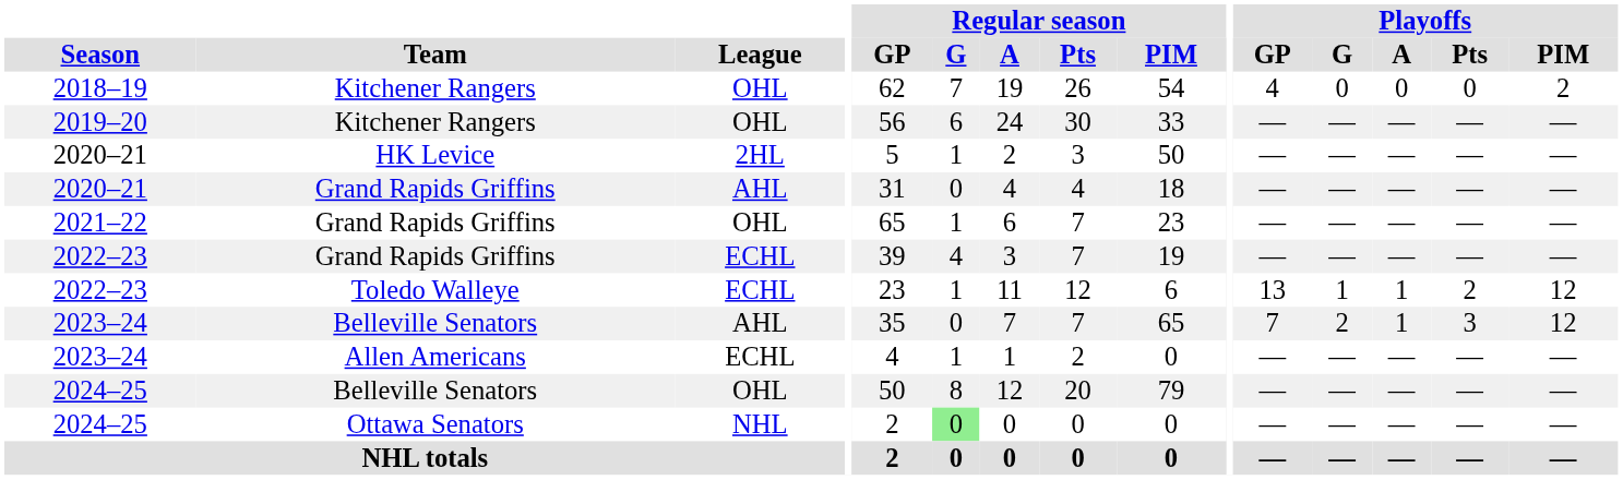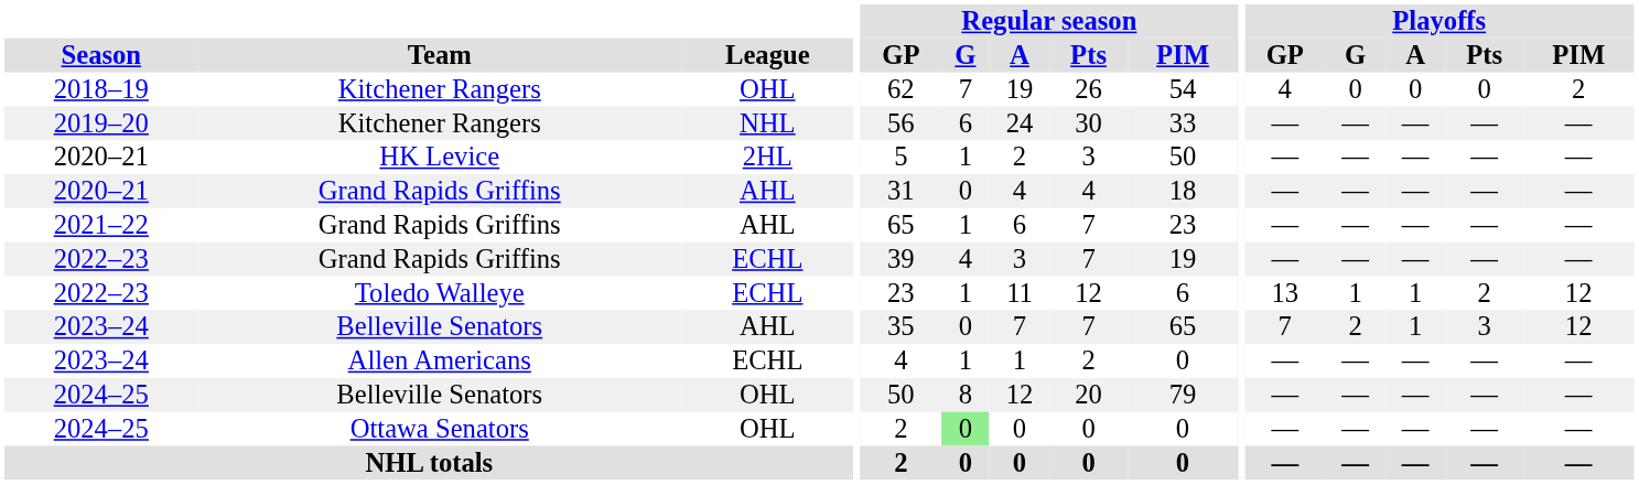 <table border="0" cellpadding="1" cellspacing="0" style="text-align:center; width:60em">
 <tr bgcolor="#e0e0e0">
 <th colspan="3" bgcolor="#ffffff"></th>
 <th rowspan="99" bgcolor="#ffffff"></th>
 <th colspan="5"><a href='#'>Regular season</a></th>
 <th rowspan="99" bgcolor="#ffffff"></th>
 <th colspan="5"><a href='#'>Playoffs</a></th>
 </tr>
 <tr bgcolor="#e0e0e0">
 <th><a href='#'>Season</a></th>
 <th>Team</th>
 <th>League</th>
 <th>GP</th>
 <th><a href='#'>G</a></th>
 <th><a href='#'>A</a></th>
 <th><a href='#'>Pts</a></th>
 <th><a href='#'>PIM</a></th>
 <th>GP</th>
 <th>G</th>
 <th>A</th>
 <th>Pts</th>
 <th>PIM</th>
 </tr>
 <tr>
 <td><a href='#'>2018–19</a></td>
 <td><a href='#'>Kitchener Rangers</a></td>
 <td><a href='#'>OHL</a></td>
 <td>62</td>
 <td>7</td>
 <td>19</td>
 <td>26</td>
 <td>54</td>
 <td>4</td>
 <td>0</td>
 <td>0</td>
 <td>0</td>
 <td>2</td>
 </tr>
 <tr bgcolor="#f0f0f0">
 <td><a href='#'>2019–20</a></td>
 <td>Kitchener Rangers</td>
-<td>OHL</td>
+<td><a href='#'>NHL</a></td>
 <td>56</td>
 <td>6</td>
 <td>24</td>
 <td>30</td>
 <td>33</td>
 <td>—</td>
 <td>—</td>
 <td>—</td>
 <td>—</td>
 <td>—</td>
 </tr>
 <tr>
 <td>2020–21</td>
 <td><a href='#'>HK Levice</a></td>
 <td><a href='#'>2HL</a></td>
 <td>5</td>
 <td>1</td>
 <td>2</td>
 <td>3</td>
 <td>50</td>
 <td>—</td>
 <td>—</td>
 <td>—</td>
 <td>—</td>
 <td>—</td>
 </tr>
 <tr bgcolor="#f0f0f0">
 <td><a href='#'>2020–21</a></td>
 <td><a href='#'>Grand Rapids Griffins</a></td>
 <td><a href='#'>AHL</a></td>
 <td>31</td>
 <td>0</td>
 <td>4</td>
 <td>4</td>
 <td>18</td>
 <td>—</td>
 <td>—</td>
 <td>—</td>
 <td>—</td>
 <td>—</td>
 </tr>
 <tr>
 <td><a href='#'>2021–22</a></td>
 <td>Grand Rapids Griffins</td>
-<td>OHL</td>
+<td>AHL</td>
 <td>65</td>
 <td>1</td>
 <td>6</td>
 <td>7</td>
 <td>23</td>
 <td>—</td>
 <td>—</td>
 <td>—</td>
 <td>—</td>
 <td>—</td>
 </tr>
 <tr bgcolor="#f0f0f0">
 <td><a href='#'>2022–23</a></td>
 <td>Grand Rapids Griffins</td>
 <td><a href='#'>ECHL</a></td>
 <td>39</td>
 <td>4</td>
 <td>3</td>
 <td>7</td>
 <td>19</td>
 <td>—</td>
 <td>—</td>
 <td>—</td>
 <td>—</td>
 <td>—</td>
 </tr>
 <tr>
 <td><a href='#'>2022–23</a></td>
 <td><a href='#'>Toledo Walleye</a></td>
 <td><a href='#'>ECHL</a></td>
 <td>23</td>
 <td>1</td>
 <td>11</td>
 <td>12</td>
 <td>6</td>
 <td>13</td>
 <td>1</td>
 <td>1</td>
 <td>2</td>
 <td>12</td>
 </tr>
 <tr bgcolor="#f0f0f0">
 <td><a href='#'>2023–24</a></td>
 <td><a href='#'>Belleville Senators</a></td>
 <td>AHL</td>
 <td>35</td>
 <td>0</td>
 <td>7</td>
 <td>7</td>
 <td>65</td>
 <td>7</td>
 <td>2</td>
 <td>1</td>
 <td>3</td>
 <td>12</td>
 </tr>
 <tr>
 <td><a href='#'>2023–24</a></td>
 <td><a href='#'>Allen Americans</a></td>
 <td>ECHL</td>
 <td>4</td>
 <td>1</td>
 <td>1</td>
 <td>2</td>
 <td>0</td>
 <td>—</td>
 <td>—</td>
 <td>—</td>
 <td>—</td>
 <td>—</td>
 </tr>
 <tr bgcolor="#f0f0f0">
 <td><a href='#'>2024–25</a></td>
 <td>Belleville Senators</td>
 <td>OHL</td>
 <td>50</td>
 <td>8</td>
 <td>12</td>
 <td>20</td>
 <td>79</td>
 <td>—</td>
 <td>—</td>
 <td>—</td>
 <td>—</td>
 <td>—</td>
 </tr>
 <tr>
 <td><a href='#'>2024–25</a></td>
 <td><a href='#'>Ottawa Senators</a></td>
-<td><a href='#'>NHL</a></td>
+<td>OHL</td>
 <td>2</td>
 <td style="background: lightgreen;">0</td>
 <td>0</td>
 <td>0</td>
 <td>0</td>
 <td>—</td>
 <td>—</td>
 <td>—</td>
 <td>—</td>
 <td>—</td>
 </tr>
 <tr bgcolor="#e0e0e0">
 <th colspan="3">NHL totals</th>
 <th>2</th>
 <th>0</th>
 <th>0</th>
 <th>0</th>
 <th>0</th>
 <th>—</th>
 <th>—</th>
 <th>—</th>
 <th>—</th>
 <th>—</th>
 </tr>
 </table>
